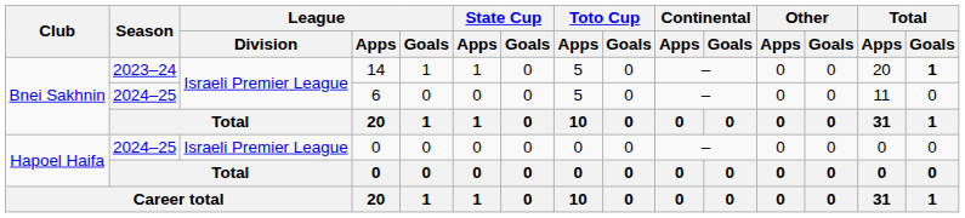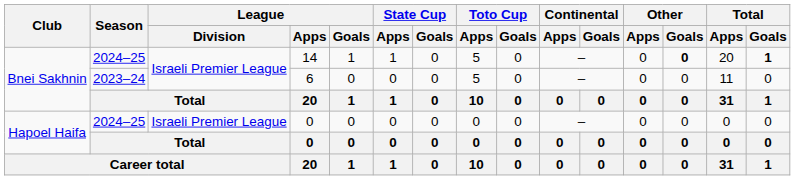 <table class="wikitable" style="text-align: center">
 <tr>
 <th rowspan="2">Club</th>
 <th rowspan="2">Season</th>
 <th colspan="3">League</th>
 <th colspan="2"><a href='#'>State Cup</a></th>
 <th colspan="2"><a href='#'>Toto Cup</a></th>
 <th colspan="2">Continental</th>
 <th colspan="2">Other</th>
 <th colspan="2">Total</th>
 </tr>
 <tr>
 <th>Division</th>
 <th>Apps</th>
 <th>Goals</th>
 <th>Apps</th>
 <th>Goals</th>
 <th>Apps</th>
 <th>Goals</th>
 <th>Apps</th>
 <th>Goals</th>
 <th>Apps</th>
 <th>Goals</th>
 <th>Apps</th>
 <th>Goals</th>
 </tr>
 <tr>
 <td rowspan="3"><a href='#'>Bnei Sakhnin</a></td>
-<td><a href='#'>2023–24</a></td>
+<td><a href='#'>2024–25</a></td>
 <td rowspan="2"><a href='#'>Israeli Premier League</a></td>
 <td>14</td>
 <td>1</td>
 <td>1</td>
 <td>0</td>
 <td>5</td>
 <td>0</td>
 <td colspan="2">–</td>
 <td>0</td>
-<td>0</td>
+<td><strong>0</strong></td>
 <td>20</td>
 <td><strong>1</strong></td>
 </tr>
 <tr>
-<td><a href='#'>2024–25</a></td>
+<td><a href='#'>2023–24</a></td>
 <td>6</td>
 <td>0</td>
 <td>0</td>
 <td>0</td>
 <td>5</td>
 <td>0</td>
 <td colspan="2">–</td>
 <td>0</td>
 <td>0</td>
 <td>11</td>
 <td>0</td>
 </tr>
 <tr>
 <th colspan="2"><strong>Total</strong></th>
 <th>20</th>
 <th>1</th>
 <th>1</th>
 <th>0</th>
 <th>10</th>
 <th>0</th>
 <th>0</th>
 <th>0</th>
 <th>0</th>
 <th>0</th>
 <th>31</th>
 <th>1</th>
 </tr>
 <tr>
 <td rowspan="2"><a href='#'>Hapoel Haifa</a></td>
 <td><a href='#'>2024–25</a></td>
 <td rowspan="1"><a href='#'>Israeli Premier League</a></td>
 <td>0</td>
 <td>0</td>
 <td>0</td>
 <td>0</td>
 <td>0</td>
 <td>0</td>
 <td colspan="2">–</td>
 <td>0</td>
 <td>0</td>
 <td>0</td>
 <td>0</td>
 </tr>
 <tr>
 <th colspan="2"><strong>Total</strong></th>
 <th>0</th>
 <th>0</th>
 <th>0</th>
 <th>0</th>
 <th>0</th>
 <th>0</th>
 <th>0</th>
 <th>0</th>
 <th>0</th>
 <th>0</th>
 <th>0</th>
 <th>0</th>
 </tr>
 <tr>
 <th colspan="3"><strong>Career total</strong></th>
 <th>20</th>
 <th>1</th>
 <th>1</th>
 <th>0</th>
 <th>10</th>
 <th>0</th>
 <th>0</th>
 <th>0</th>
 <th>0</th>
 <th>0</th>
 <th>31</th>
 <th>1</th>
 </tr>
 </table>
